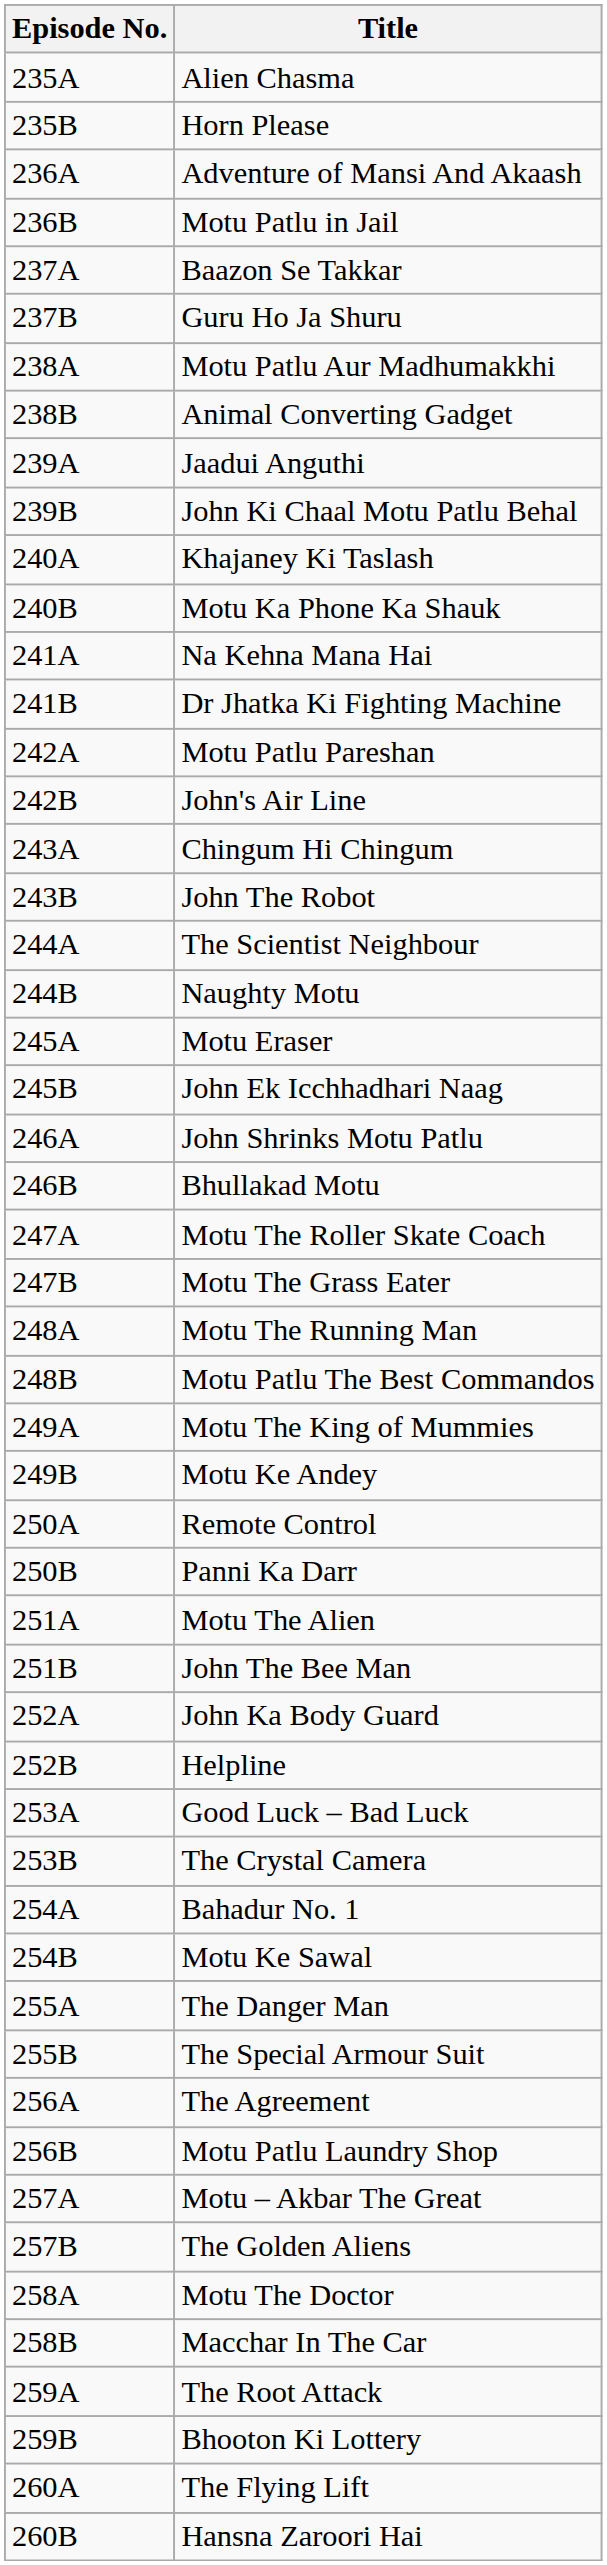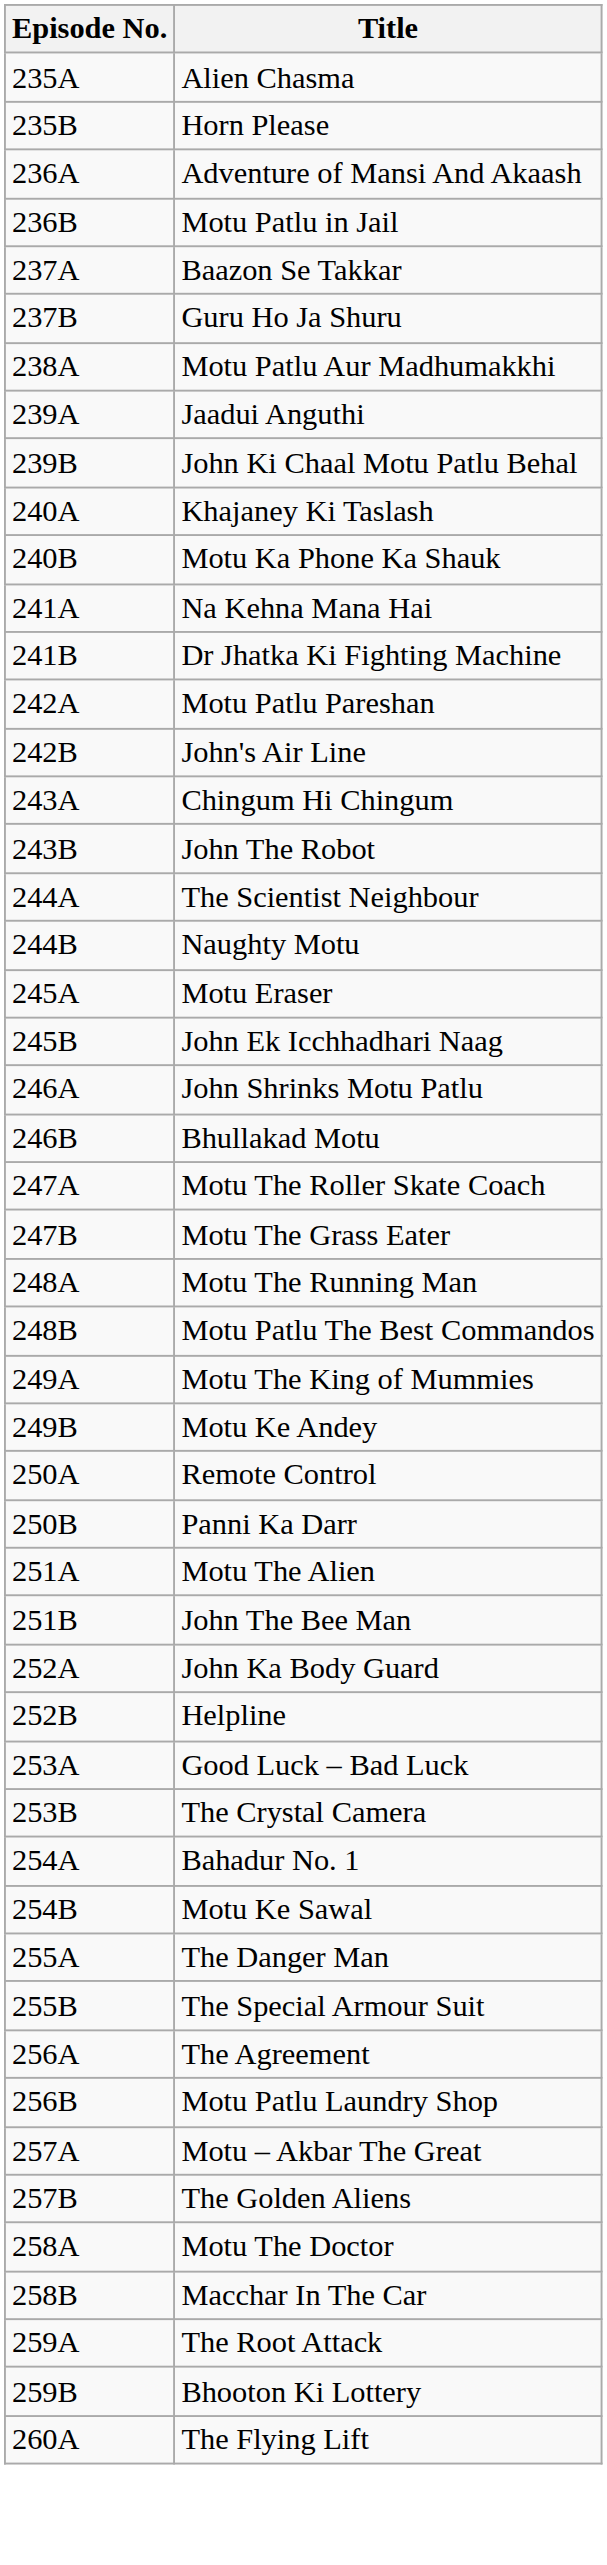 <table class="wikitable">
 <tr>
 <th>Episode No.</th>
 <th>Title</th>
 </tr>
 <tr>
 <td>235A</td>
 <td>Alien Chasma</td>
 </tr>
 <tr>
 <td>235B</td>
 <td>Horn Please</td>
 </tr>
 <tr>
 <td>236A</td>
 <td>Adventure of Mansi And Akaash</td>
 </tr>
 <tr>
 <td>236B</td>
 <td>Motu Patlu in Jail</td>
 </tr>
 <tr>
 <td>237A</td>
 <td>Baazon Se Takkar</td>
 </tr>
 <tr>
 <td>237B</td>
 <td>Guru Ho Ja Shuru</td>
 </tr>
 <tr>
 <td>238A</td>
 <td>Motu Patlu Aur Madhumakkhi</td>
-</tr>
-<tr>
-<td>238B</td>
-<td>Animal Converting Gadget</td>
 </tr>
 <tr>
 <td>239A</td>
 <td>Jaadui Anguthi</td>
 </tr>
 <tr>
 <td>239B</td>
 <td>John Ki Chaal Motu Patlu Behal</td>
 </tr>
 <tr>
 <td>240A</td>
 <td>Khajaney Ki Taslash</td>
 </tr>
 <tr>
 <td>240B</td>
 <td>Motu Ka Phone Ka Shauk</td>
 </tr>
 <tr>
 <td>241A</td>
 <td>Na Kehna Mana Hai</td>
 </tr>
 <tr>
 <td>241B</td>
 <td>Dr Jhatka Ki Fighting Machine</td>
 </tr>
 <tr>
 <td>242A</td>
 <td>Motu Patlu Pareshan</td>
 </tr>
 <tr>
 <td>242B</td>
 <td>John's Air Line</td>
 </tr>
 <tr>
 <td>243A</td>
 <td>Chingum Hi Chingum</td>
 </tr>
 <tr>
 <td>243B</td>
 <td>John The Robot</td>
 </tr>
 <tr>
 <td>244A</td>
 <td>The Scientist Neighbour</td>
 </tr>
 <tr>
 <td>244B</td>
 <td>Naughty Motu</td>
 </tr>
 <tr>
 <td>245A</td>
 <td>Motu Eraser</td>
 </tr>
 <tr>
 <td>245B</td>
 <td>John Ek Icchhadhari Naag</td>
 </tr>
 <tr>
 <td>246A</td>
 <td>John Shrinks Motu Patlu</td>
 </tr>
 <tr>
 <td>246B</td>
 <td>Bhullakad Motu</td>
 </tr>
 <tr>
 <td>247A</td>
 <td>Motu The Roller Skate Coach</td>
 </tr>
 <tr>
 <td>247B</td>
 <td>Motu The Grass Eater</td>
 </tr>
 <tr>
 <td>248A</td>
 <td>Motu The Running Man</td>
 </tr>
 <tr>
 <td>248B</td>
 <td>Motu Patlu The Best Commandos</td>
 </tr>
 <tr>
 <td>249A</td>
 <td>Motu The King of Mummies</td>
 </tr>
 <tr>
 <td>249B</td>
 <td>Motu Ke Andey</td>
 </tr>
 <tr>
 <td>250A</td>
 <td>Remote Control</td>
 </tr>
 <tr>
 <td>250B</td>
 <td>Panni Ka Darr</td>
 </tr>
 <tr>
 <td>251A</td>
 <td>Motu The Alien</td>
 </tr>
 <tr>
 <td>251B</td>
 <td>John The Bee Man</td>
 </tr>
 <tr>
 <td>252A</td>
 <td>John Ka Body Guard</td>
 </tr>
 <tr>
 <td>252B</td>
 <td>Helpline</td>
 </tr>
 <tr>
 <td>253A</td>
 <td>Good Luck – Bad Luck</td>
 </tr>
 <tr>
 <td>253B</td>
 <td>The Crystal Camera</td>
 </tr>
 <tr>
 <td>254A</td>
 <td>Bahadur No. 1</td>
 </tr>
 <tr>
 <td>254B</td>
 <td>Motu Ke Sawal</td>
 </tr>
 <tr>
 <td>255A</td>
 <td>The Danger Man</td>
 </tr>
 <tr>
 <td>255B</td>
 <td>The Special Armour Suit</td>
 </tr>
 <tr>
 <td>256A</td>
 <td>The Agreement</td>
 </tr>
 <tr>
 <td>256B</td>
 <td>Motu Patlu Laundry Shop</td>
 </tr>
 <tr>
 <td>257A</td>
 <td>Motu – Akbar The Great</td>
 </tr>
 <tr>
 <td>257B</td>
 <td>The Golden Aliens</td>
 </tr>
 <tr>
 <td>258A</td>
 <td>Motu The Doctor</td>
 </tr>
 <tr>
 <td>258B</td>
 <td>Macchar In The Car</td>
 </tr>
 <tr>
 <td>259A</td>
 <td>The Root Attack</td>
 </tr>
 <tr>
 <td>259B</td>
 <td>Bhooton Ki Lottery</td>
 </tr>
 <tr>
 <td>260A</td>
 <td>The Flying Lift</td>
 </tr>
-<tr>
-<td>260B</td>
-<td>Hansna Zaroori Hai</td>
-</tr>
 </table>
